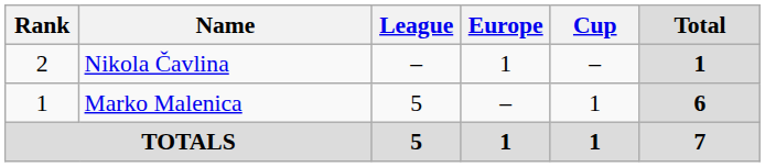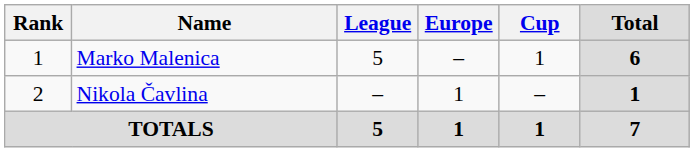 <table class="wikitable" style="font-size: 95%; text-align: center;">
 <tr>
 <th width=40>Rank</th>
 <th width=180>Name</th>
 <th width=50><a href='#'>League</a></th>
 <th width=50><a href='#'>Europe</a></th>
 <th width=50><a href='#'>Cup</a></th>
 <th width=70 style="background: #DCDCDC">Total</th>
 </tr>
 <tr>
+<td>1</td>
+<td style="text-align:left;"> <a href='#'>Marko Malenica</a></td>
+<td>5</td>
+<td>–</td>
+<td>1</td>
+<th style="background: #DCDCDC">6</th>
+</tr>
+<tr>
 <td>2</td>
 <td style="text-align:left;"> <a href='#'>Nikola Čavlina</a></td>
 <td>–</td>
 <td>1</td>
 <td>–</td>
 <th style="background: #DCDCDC">1</th>
-</tr>
-<tr>
-<td>1</td>
-<td style="text-align:left;"> <a href='#'>Marko Malenica</a></td>
-<td>5</td>
-<td>–</td>
-<td>1</td>
-<th style="background: #DCDCDC">6</th>
 </tr>
 <tr>
 <th colspan="2" align="center" style="background: #DCDCDC">TOTALS</th>
 <th style="background: #DCDCDC">5</th>
 <th style="background: #DCDCDC">1</th>
 <th style="background: #DCDCDC">1</th>
 <th style="background: #DCDCDC">7</th>
 </tr>
 </table>
